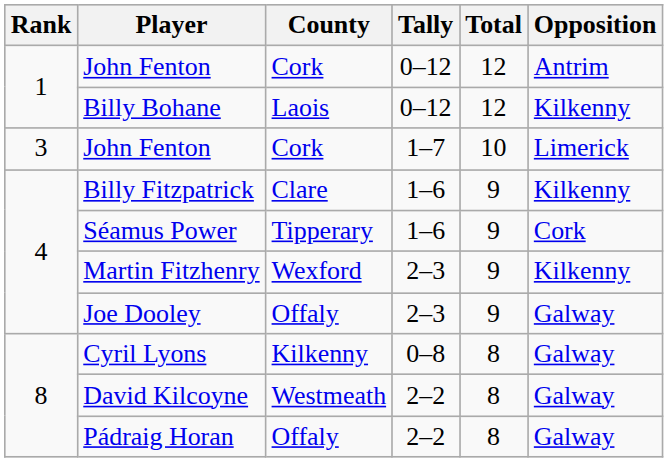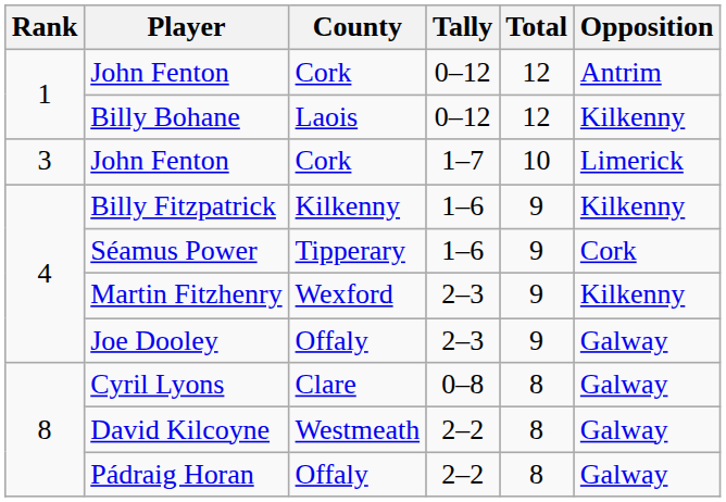 <table class="wikitable">
 <tr>
 <th>Rank</th>
 <th>Player</th>
 <th>County</th>
 <th>Tally</th>
 <th>Total</th>
 <th>Opposition</th>
 </tr>
 <tr>
 <td rowspan=2 align=center>1</td>
 <td><a href='#'>John Fenton</a></td>
 <td><a href='#'>Cork</a></td>
 <td align=center>0–12</td>
 <td align=center>12</td>
 <td><a href='#'>Antrim</a></td>
 </tr>
 <tr>
 <td><a href='#'>Billy Bohane</a></td>
 <td><a href='#'>Laois</a></td>
 <td align=center>0–12</td>
 <td align=center>12</td>
 <td><a href='#'>Kilkenny</a></td>
 </tr>
 <tr>
 <td rowspan=1 align=center>3</td>
 <td><a href='#'>John Fenton</a></td>
 <td><a href='#'>Cork</a></td>
 <td align=center>1–7</td>
 <td align=center>10</td>
 <td><a href='#'>Limerick</a></td>
 </tr>
 <tr>
 <td rowspan=4 align=center>4</td>
 <td><a href='#'>Billy Fitzpatrick</a></td>
-<td><a href='#'>Clare</a></td>
+<td><a href='#'>Kilkenny</a></td>
 <td align=center>1–6</td>
 <td align=center>9</td>
 <td><a href='#'>Kilkenny</a></td>
 </tr>
 <tr>
 <td><a href='#'>Séamus Power</a></td>
 <td><a href='#'>Tipperary</a></td>
 <td align=center>1–6</td>
 <td align=center>9</td>
 <td><a href='#'>Cork</a></td>
 </tr>
 <tr>
 <td><a href='#'>Martin Fitzhenry</a></td>
 <td><a href='#'>Wexford</a></td>
 <td align=center>2–3</td>
 <td align=center>9</td>
 <td><a href='#'>Kilkenny</a></td>
 </tr>
 <tr>
 <td><a href='#'>Joe Dooley</a></td>
 <td><a href='#'>Offaly</a></td>
 <td align=center>2–3</td>
 <td align=center>9</td>
 <td><a href='#'>Galway</a></td>
 </tr>
 <tr>
 <td rowspan=4 align=center>8</td>
 <td><a href='#'>Cyril Lyons</a></td>
-<td><a href='#'>Kilkenny</a></td>
+<td><a href='#'>Clare</a></td>
 <td align=center>0–8</td>
 <td align=center>8</td>
 <td><a href='#'>Galway</a></td>
 </tr>
 <tr>
 <td><a href='#'>David Kilcoyne</a></td>
 <td><a href='#'>Westmeath</a></td>
 <td align=center>2–2</td>
 <td align=center>8</td>
 <td><a href='#'>Galway</a></td>
 </tr>
 <tr>
 <td><a href='#'>Pádraig Horan</a></td>
 <td><a href='#'>Offaly</a></td>
 <td align=center>2–2</td>
 <td align=center>8</td>
 <td><a href='#'>Galway</a></td>
 </tr>
 </table>
